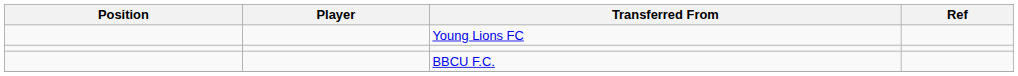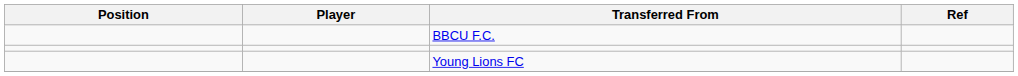 <table class="wikitable sortable" style="width:75%; text-align:center; font-size:95%; text-align:left;">
 <tr>
 <th><strong>Position</strong></th>
 <th><strong>Player</strong></th>
 <th><strong>Transferred From</strong></th>
 <th><strong>Ref</strong></th>
 </tr>
 <tr>
 <td></td>
 <td></td>
-<td> <a href='#'>Young Lions FC</a></td>
+<td> <a href='#'>BBCU F.C.</a></td>
 <td></td>
 </tr>
 <tr>
 <td></td>
 <td></td>
 <td Free agent></td>
 </tr>
 <tr>
 <td></td>
 <td></td>
-<td> <a href='#'>BBCU F.C.</a></td>
+<td> <a href='#'>Young Lions FC</a></td>
 <td></td>
 </tr>
 <tr>
 </tr>
 </table>
